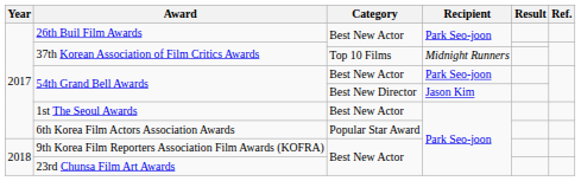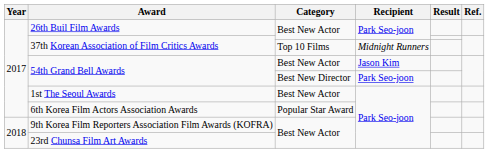 <table class="wikitable">
 <tr>
 <th>Year</th>
 <th>Award</th>
 <th>Category</th>
 <th>Recipient</th>
 <th>Result</th>
 <th>Ref.</th>
 </tr>
 <tr>
 <td rowspan="7">2017</td>
 <td><a href='#'>26th Buil Film Awards</a></td>
 <td rowspan="2">Best New Actor</td>
 <td rowspan="2"><a href='#'>Park Seo-joon</a></td>
 <td></td>
 <td></td>
 </tr>
 <tr>
 <td rowspan="2">37th <a href='#'>Korean Association of Film Critics Awards</a></td>
 <td></td>
 <td rowspan=2></td>
 </tr>
 <tr>
 <td>Top 10 Films</td>
 <td><em>Midnight Runners</em></td>
 <td></td>
 </tr>
 <tr>
 <td rowspan="2"><a href='#'>54th Grand Bell Awards</a></td>
 <td>Best New Actor</td>
-<td><a href='#'>Park Seo-joon</a></td>
+<td><a href='#'>Jason Kim</a></td>
 <td></td>
 <td rowspan=2></td>
 </tr>
 <tr>
 <td>Best New Director</td>
-<td><a href='#'>Jason Kim</a></td>
+<td><a href='#'>Park Seo-joon</a></td>
 <td></td>
 </tr>
 <tr>
 <td>1st <a href='#'>The Seoul Awards</a></td>
 <td>Best New Actor</td>
 <td rowspan=4><a href='#'>Park Seo-joon</a></td>
 <td></td>
 <td></td>
 </tr>
 <tr>
 <td>6th Korea Film Actors Association Awards</td>
 <td>Popular Star Award</td>
 <td></td>
 <td></td>
 </tr>
 <tr>
 <td rowspan="2">2018</td>
 <td>9th Korea Film Reporters Association Film Awards (KOFRA)</td>
 <td rowspan=2>Best New Actor</td>
 <td></td>
 <td></td>
 </tr>
 <tr>
 <td>23rd <a href='#'>Chunsa Film Art Awards</a></td>
 <td></td>
 <td></td>
 </tr>
 </table>
